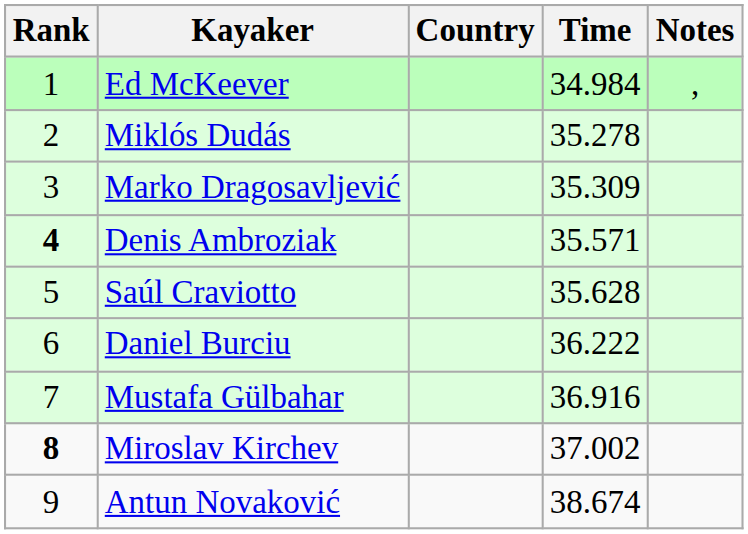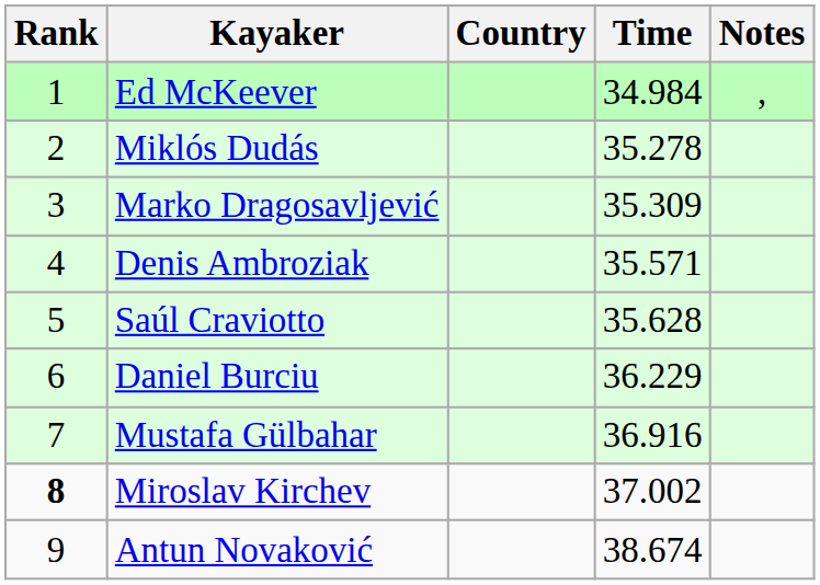 <table class="wikitable" style="text-align:center">
 <tr>
 <th>Rank</th>
 <th>Kayaker</th>
 <th>Country</th>
 <th>Time</th>
 <th>Notes</th>
 </tr>
 <tr bgcolor=bbffbb>
 <td>1</td>
 <td align="left"><a href='#'>Ed McKeever</a></td>
 <td align="left"></td>
 <td>34.984</td>
 <td>, <strong></strong></td>
 </tr>
 <tr bgcolor=ddffdd>
 <td>2</td>
 <td align="left"><a href='#'>Miklós Dudás</a></td>
 <td align="left"></td>
 <td>35.278</td>
 <td></td>
 </tr>
 <tr bgcolor=ddffdd>
 <td>3</td>
 <td align="left"><a href='#'>Marko Dragosavljević</a></td>
 <td align="left"></td>
 <td>35.309</td>
 <td></td>
 </tr>
 <tr bgcolor=ddffdd>
-<td><strong>4</strong></td>
+<td>4</td>
 <td align="left"><a href='#'>Denis Ambroziak</a></td>
 <td align="left"></td>
 <td>35.571</td>
 <td></td>
 </tr>
 <tr bgcolor=ddffdd>
 <td>5</td>
 <td align="left"><a href='#'>Saúl Craviotto</a></td>
 <td align="left"></td>
 <td>35.628</td>
 <td></td>
 </tr>
 <tr bgcolor=ddffdd>
 <td>6</td>
 <td align="left"><a href='#'>Daniel Burciu</a></td>
 <td align="left"></td>
-<td>36.222</td>
+<td>36.229</td>
 <td></td>
 </tr>
 <tr bgcolor=ddffdd>
 <td>7</td>
 <td align="left"><a href='#'>Mustafa Gülbahar</a></td>
 <td align="left"></td>
 <td>36.916</td>
 <td></td>
 </tr>
 <tr>
 <td><strong>8</strong></td>
 <td align="left"><a href='#'>Miroslav Kirchev</a></td>
 <td align="left"></td>
 <td>37.002</td>
 <td></td>
 </tr>
 <tr>
 <td>9</td>
 <td align="left"><a href='#'>Antun Novaković</a></td>
 <td align="left"></td>
 <td>38.674</td>
 <td></td>
 </tr>
 </table>
